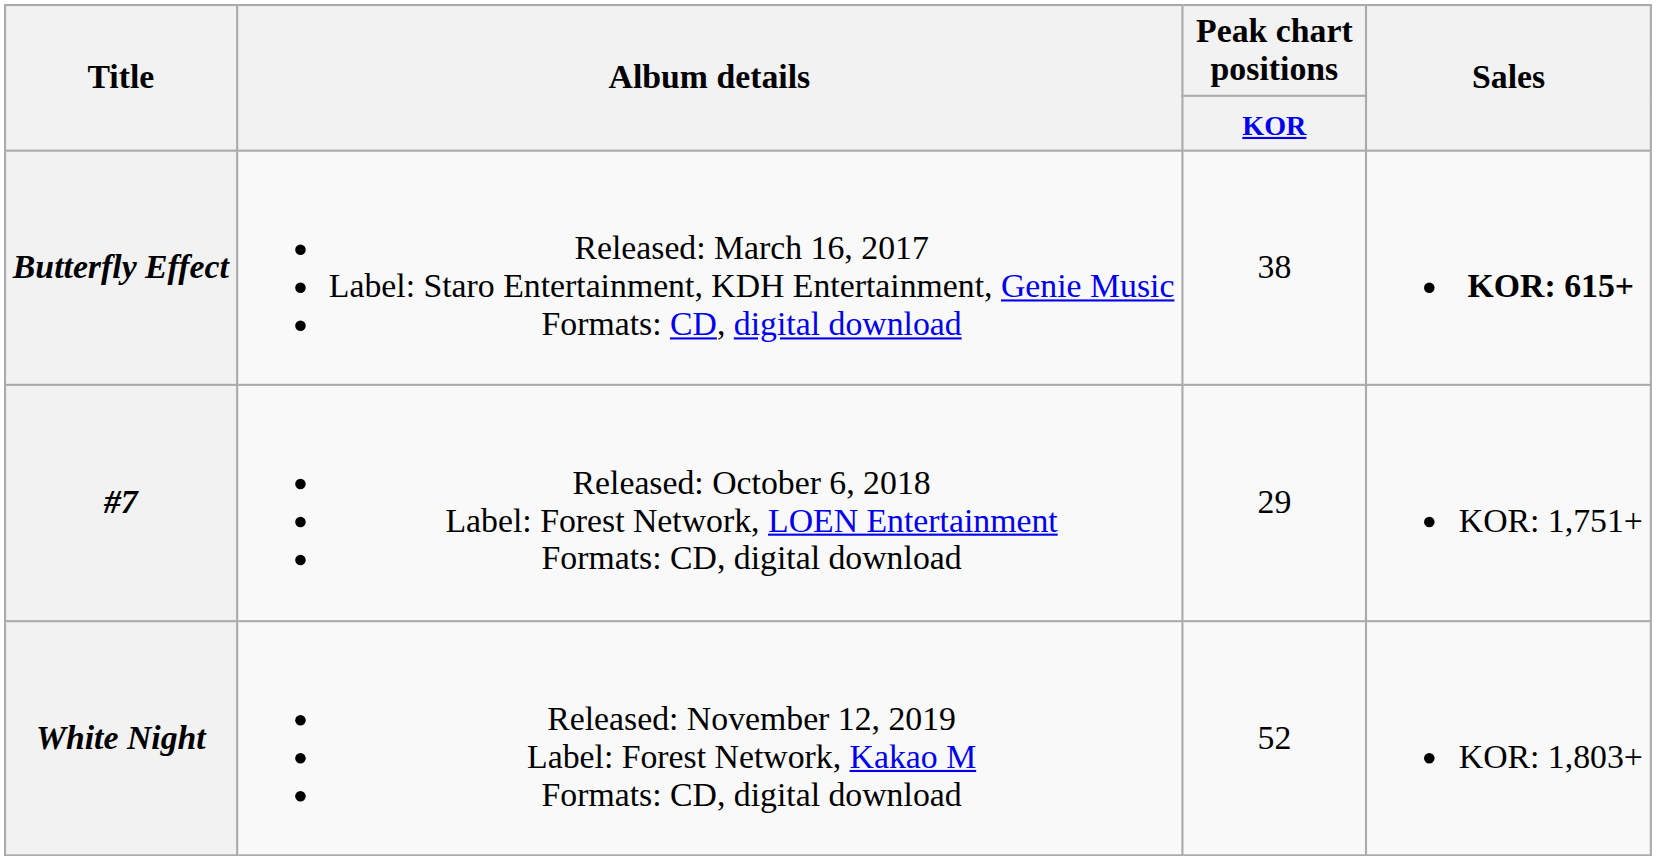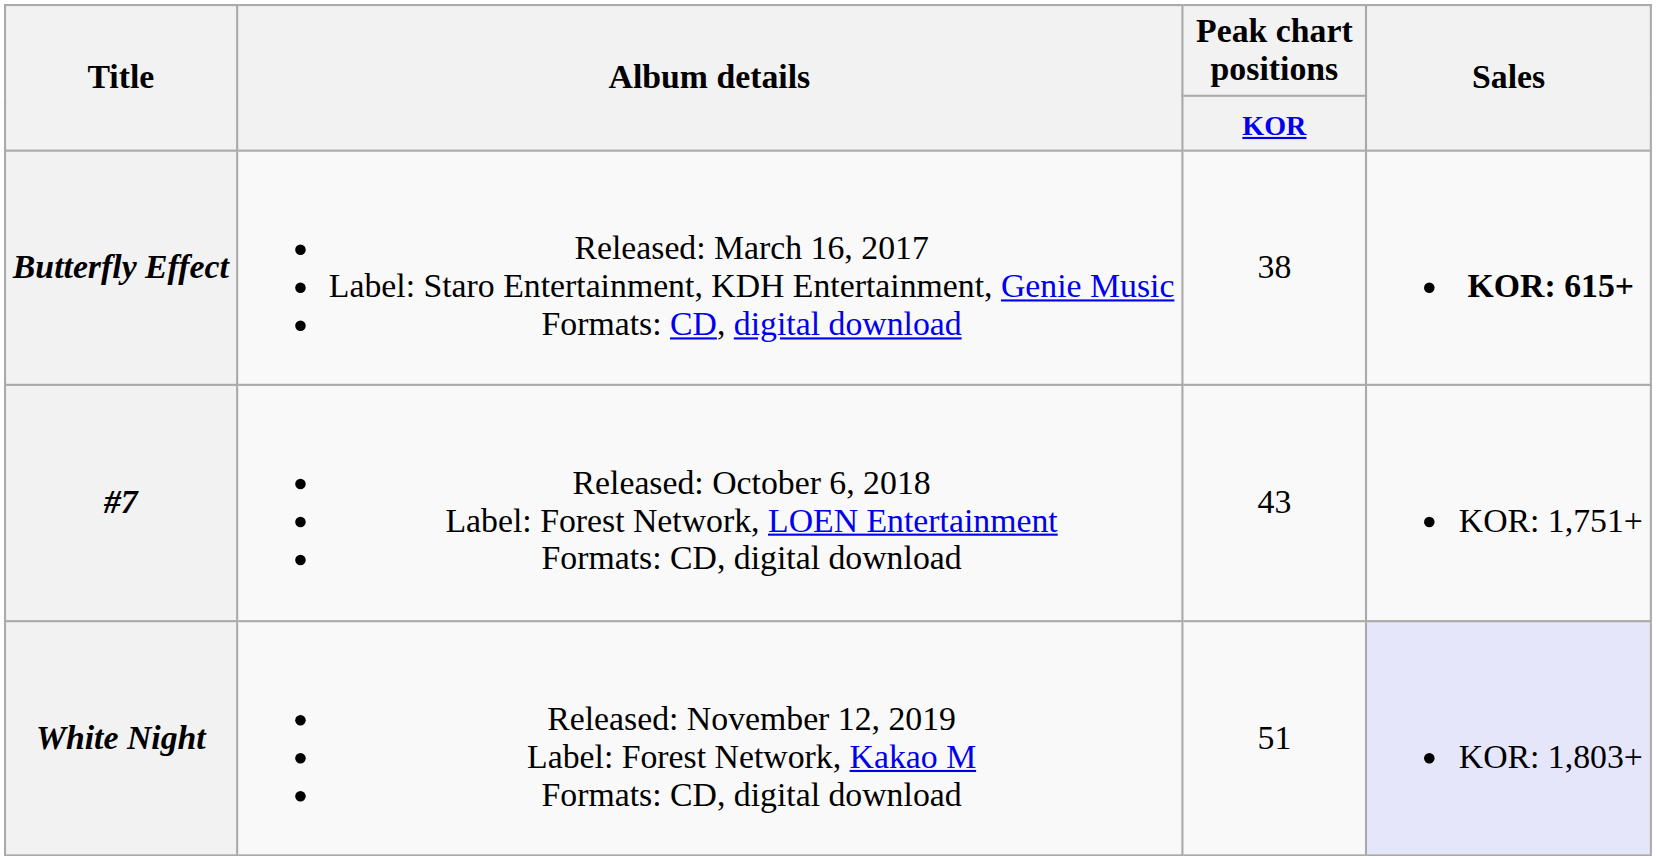 <table class="wikitable plainrowheaders" style="text-align:center;">
 <tr>
 <th scope="col" rowspan="2">Title</th>
 <th scope="col" rowspan="2">Album details</th>
 <th scope="col" colspan="1" style="width:5em;">Peak chart positions</th>
 <th scope="col" rowspan="2">Sales</th>
 </tr>
 <tr>
 <th><small><a href='#'>KOR</a></small><br></th>
 </tr>
 <tr>
 <th scope="row"><em>Butterfly Effect</em></th>
 <td><br><ul><li>Released: March 16, 2017</li><li>Label: Staro Entertainment, KDH Entertainment, <a href='#'>Genie Music</a></li><li>Formats: <a href='#'>CD</a>, <a href='#'>digital download</a></li></ul></td>
 <td>38</td>
 <td><strong><br><ul><li>KOR: 615+</li></ul></strong></td>
 </tr>
 <tr>
 <th scope="row"><em>#7</em></th>
 <td><br><ul><li>Released: October 6, 2018</li><li>Label: Forest Network, <a href='#'>LOEN Entertainment</a></li><li>Formats: CD, digital download</li></ul></td>
-<td>29</td>
+<td>43</td>
 <td><br><ul><li>KOR: 1,751+</li></ul></td>
 </tr>
 <tr>
 <th scope="row"><em>White Night</em></th>
 <td><br><ul><li>Released: November 12, 2019</li><li>Label: Forest Network, <a href='#'>Kakao M</a></li><li>Formats: CD, digital download</li></ul></td>
-<td>52</td>
-<td><br><ul><li>KOR: 1,803+</li></ul></td>
+<td>51</td>
+<td style="background: lavender;"><br><ul><li>KOR: 1,803+</li></ul></td>
 </tr>
 </table>
